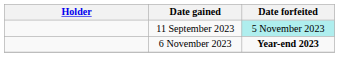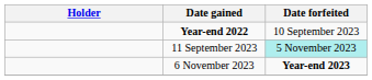 <table class="wikitable">
 <tr>
 <th style="width:222px;"><a href='#'>Holder</a></th>
 <th style="width:140px;">Date gained</th>
 <th style="width:140px;">Date forfeited</th>
+</tr>
+<tr>
+<td></td>
+<td style="text-align:center;"><strong>Year-end 2022</strong></td>
+<td style="text-align:center;">10 September 2023</td>
 </tr>
 <tr>
 <td> </td>
 <td style="text-align:center;">11 September 2023</td>
 <td style="background: paleturquoise; text-align:center;">5 November 2023</td>
 </tr>
 <tr>
 <td></td>
 <td style="text-align:center;">6 November 2023</td>
 <td style="text-align:center;"><strong>Year-end 2023</strong></td>
 </tr>
 <tr>
 </tr>
 </table>
